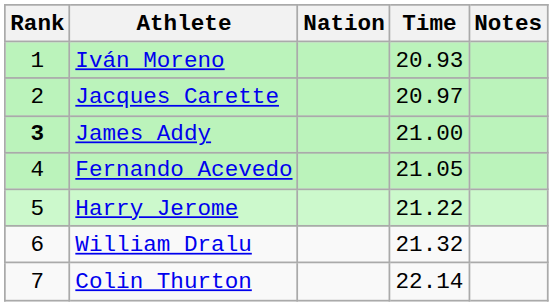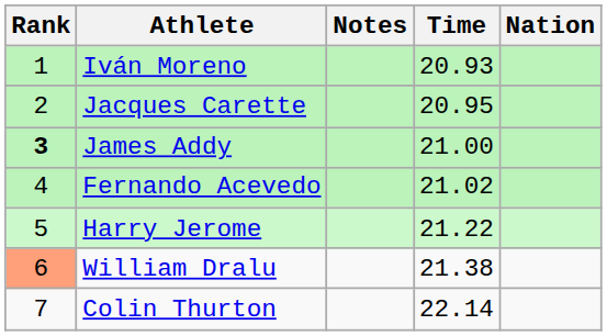 <table class="wikitable sortable" style="text-align:center">
 <tr>
 <th>Rank</th>
 <th>Athlete</th>
+<th>Notes</th>
+<th>Time</th>
 <th>Nation</th>
-<th>Time</th>
-<th>Notes</th>
 </tr>
 <tr bgcolor=bbf3bb>
 <td>1</td>
 <td align=left><a href='#'>Iván Moreno</a></td>
+<td></td>
+<td>20.93</td>
 <td align=left></td>
-<td>20.93</td>
-<td></td>
 </tr>
 <tr bgcolor=bbf3bb>
 <td>2</td>
 <td align=left><a href='#'>Jacques Carette</a></td>
+<td></td>
+<td>20.95</td>
 <td align=left></td>
-<td>20.97</td>
-<td></td>
 </tr>
 <tr bgcolor=bbf3bb>
 <td><strong>3</strong></td>
 <td align=left><a href='#'>James Addy</a></td>
+<td></td>
+<td>21.00</td>
 <td align=left></td>
-<td>21.00</td>
-<td></td>
 </tr>
 <tr bgcolor=bbf3bb>
 <td>4</td>
 <td align=left><a href='#'>Fernando Acevedo</a></td>
+<td></td>
+<td>21.02</td>
 <td align=left></td>
-<td>21.05</td>
-<td></td>
 </tr>
 <tr bgcolor=ccf9cc>
 <td>5</td>
 <td align=left><a href='#'>Harry Jerome</a></td>
+<td></td>
+<td>21.22</td>
 <td align=left></td>
-<td>21.22</td>
-<td></td>
 </tr>
 <tr>
-<td>6</td>
+<td style="background: lightsalmon;">6</td>
 <td align=left><a href='#'>William Dralu</a></td>
+<td></td>
+<td>21.38</td>
 <td align=left></td>
-<td>21.32</td>
-<td></td>
 </tr>
 <tr>
 <td>7</td>
 <td align=left><a href='#'>Colin Thurton</a></td>
+<td></td>
+<td>22.14</td>
 <td align=left></td>
-<td>22.14</td>
-<td></td>
 </tr>
 </table>
